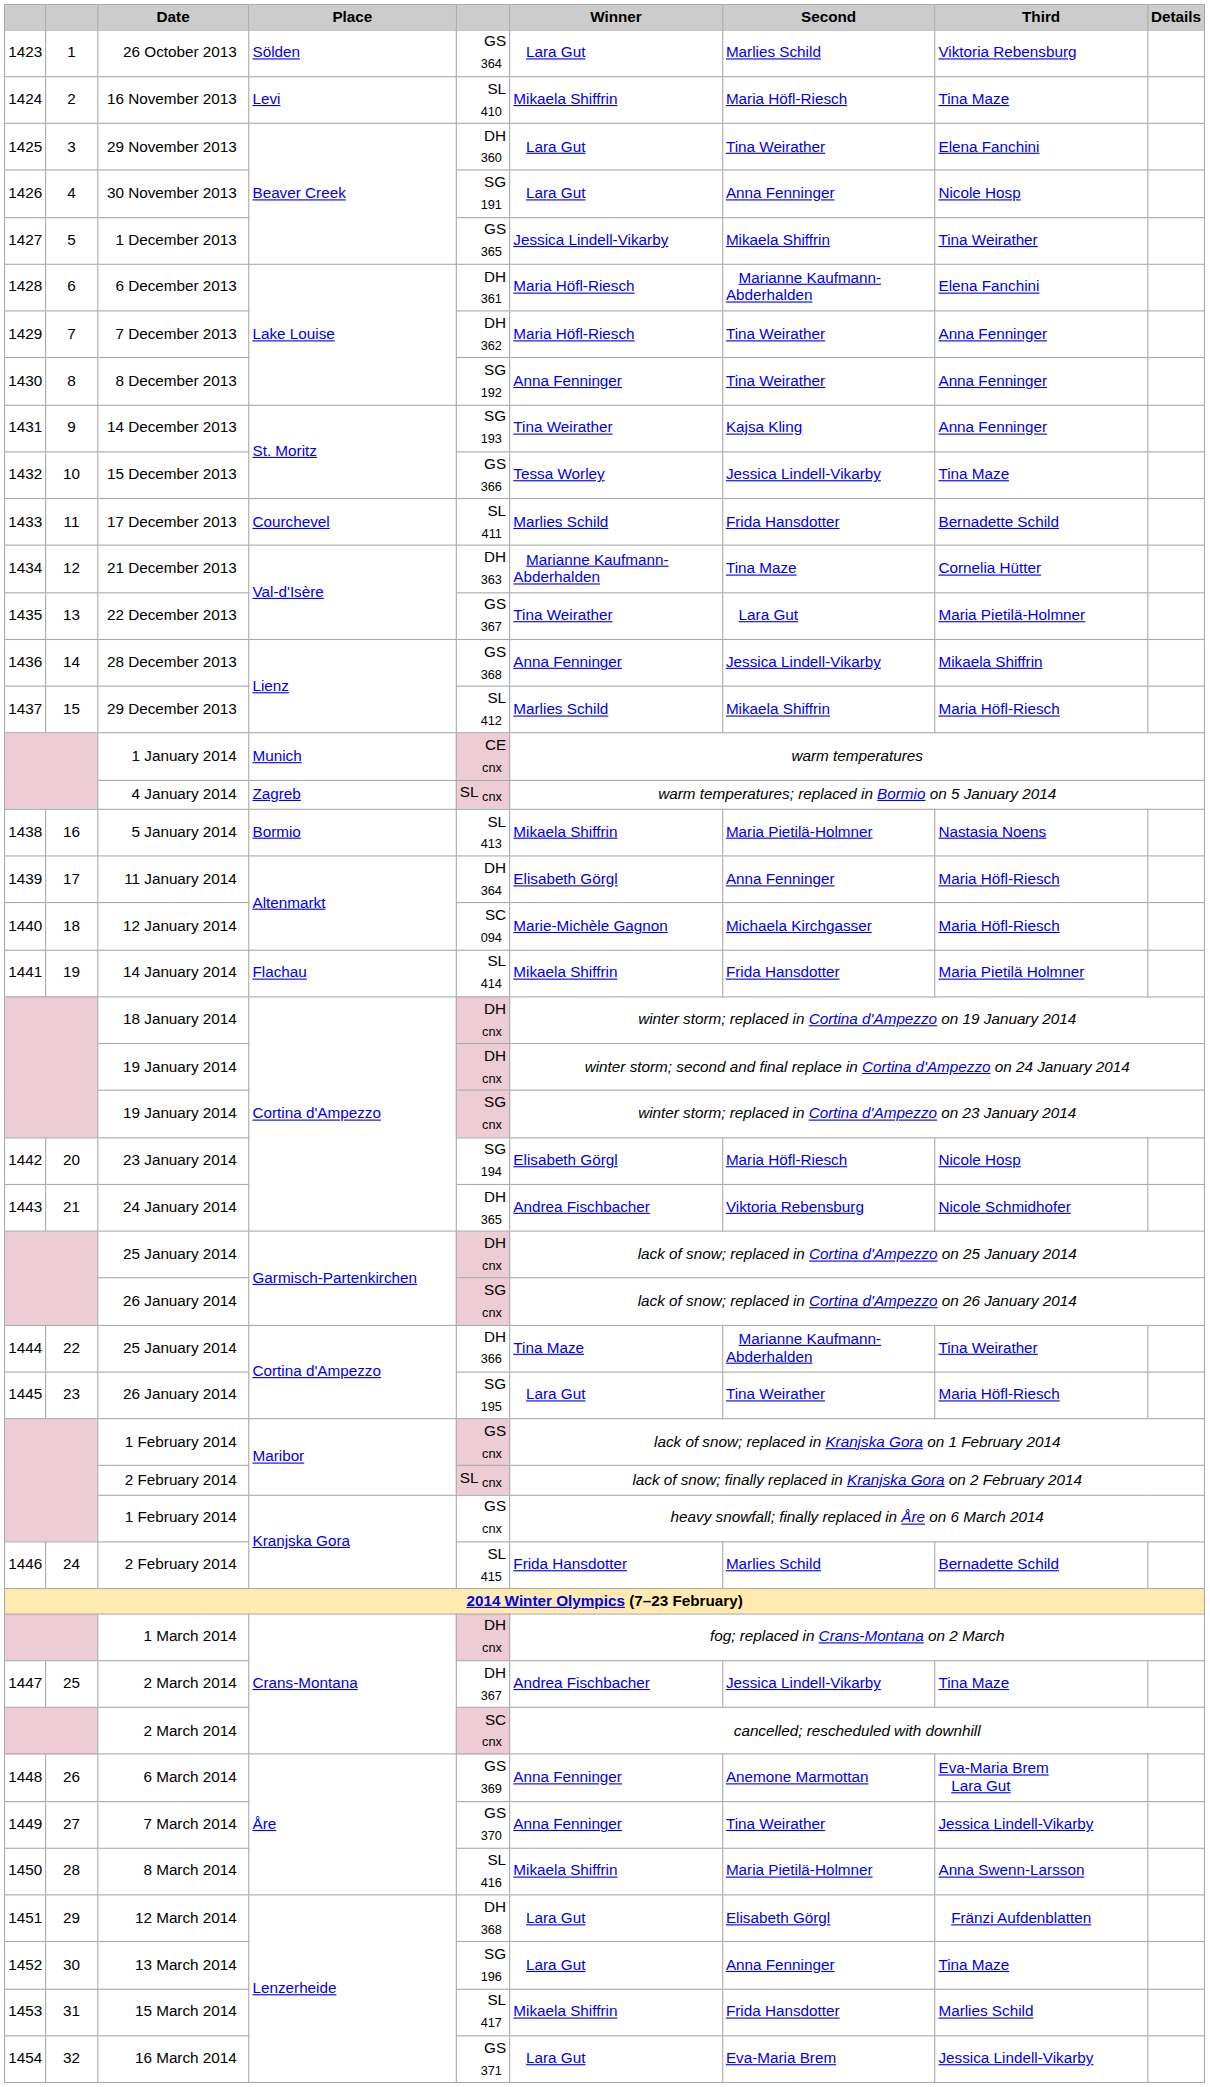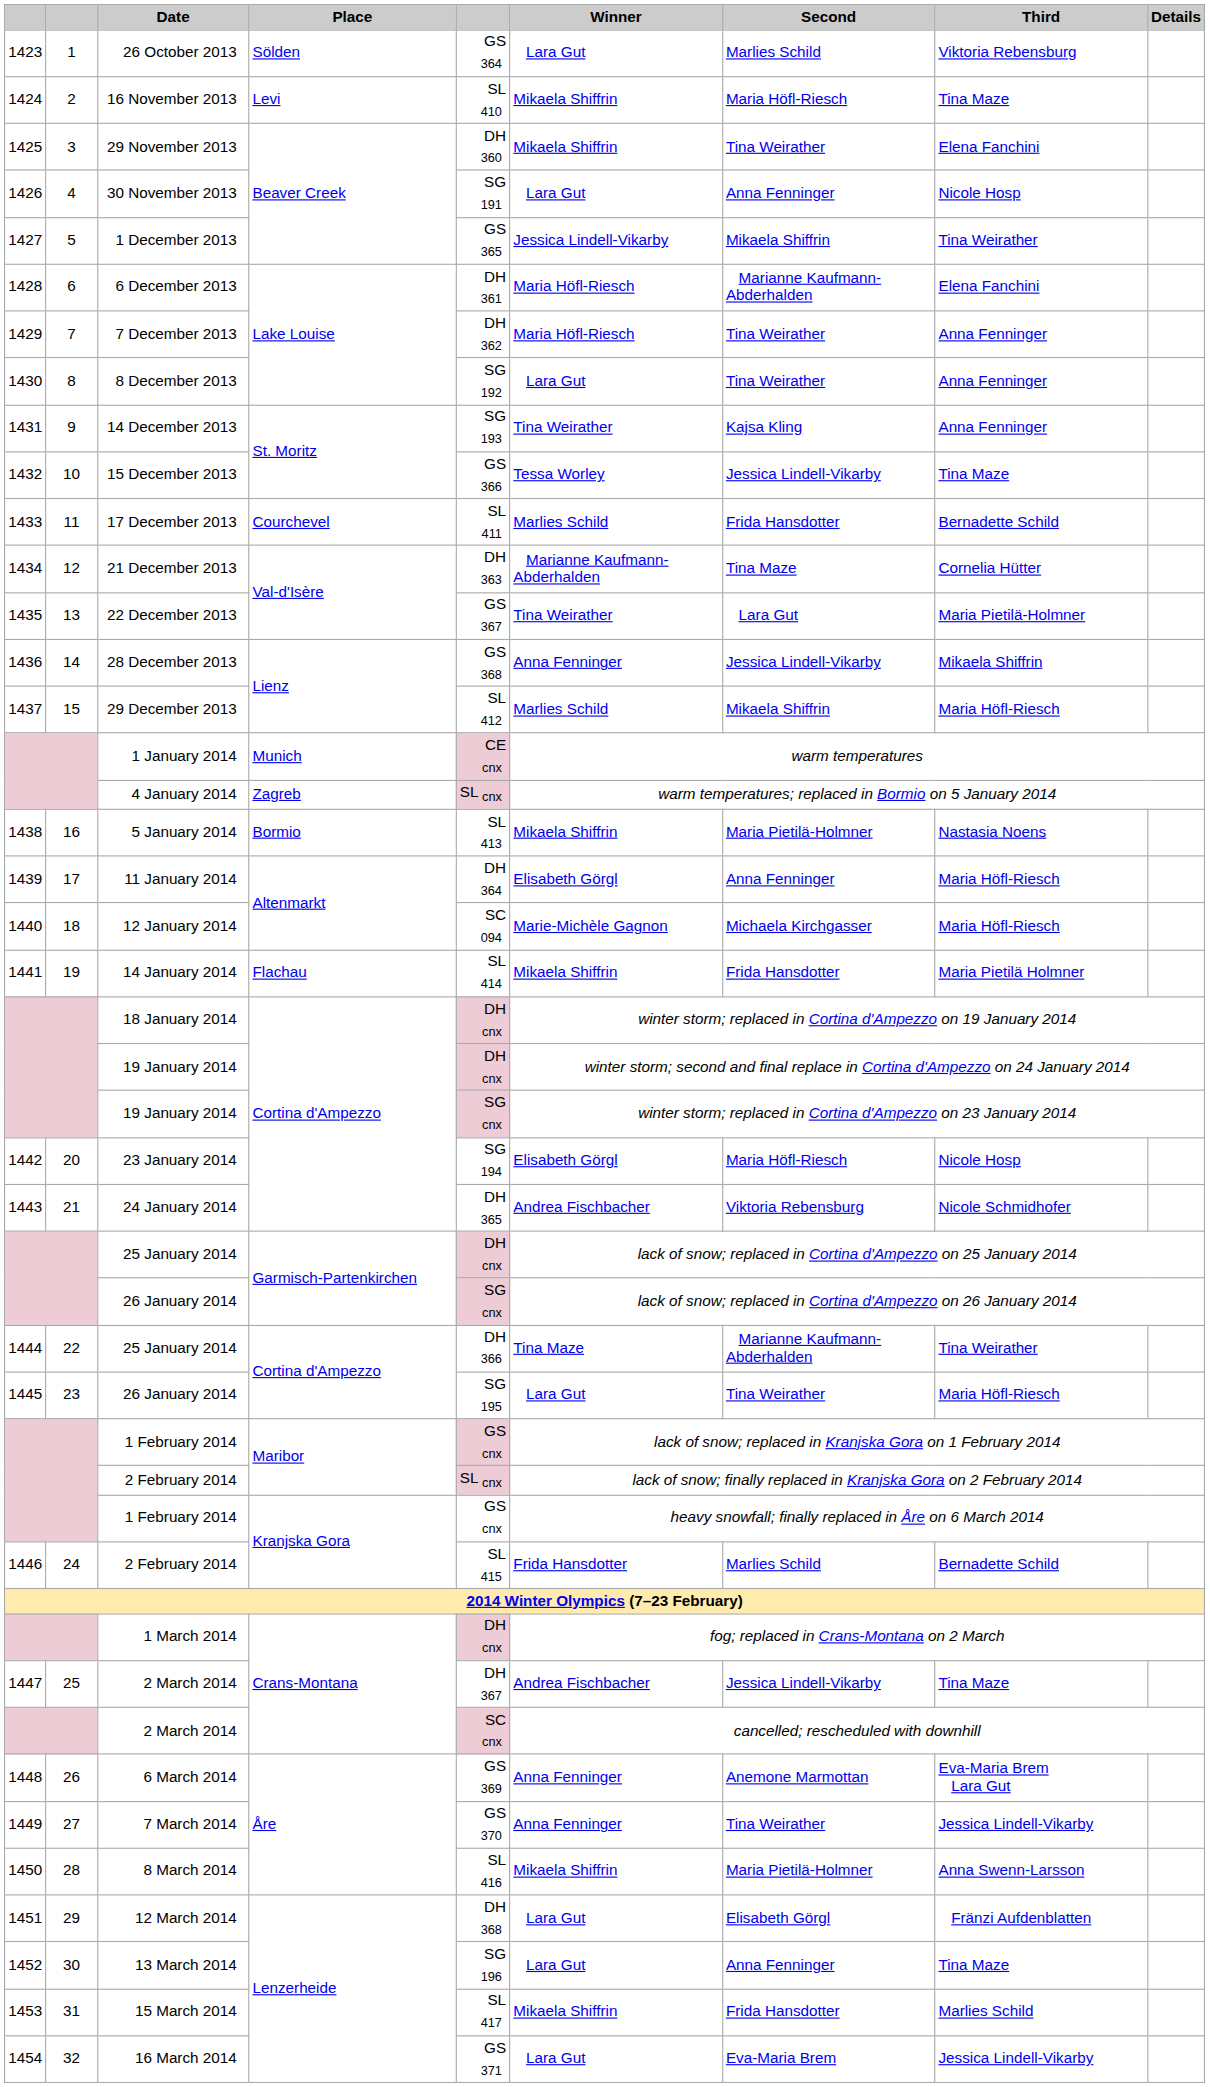 <table class="wikitable plainrowheaders" style="background:#fff; font-size:86%; line-height:16px; border:grey solid 1px; border-collapse:collapse;">
 <tr style="background:#ccc; text-align:center;">
 <td align="center" width="30"></td>
 <td align="center" width="40"></td>
 <td align="center" width="130"><strong>Date</strong></td>
 <td align="center" width="180"><strong>Place</strong></td>
 <td align="center" width="42"></td>
 <td align="center" width="185"><strong>Winner</strong></td>
 <td align="center" width="185"><strong>Second</strong></td>
 <td align="center" width="185"><strong>Third</strong></td>
 <td align="center" width="10"><strong>Details</strong></td>
 </tr>
 <tr>
 <td align=center>1423</td>
 <td align=center>1</td>
 <td align=right>26 October 2013  </td>
 <td> <a href='#'>Sölden</a></td>
 <td align=right>GS <sub>364</sub> </td>
 <td>   <a href='#'>Lara Gut</a></td>
 <td> <a href='#'>Marlies Schild</a></td>
 <td> <a href='#'>Viktoria Rebensburg</a></td>
 <td></td>
 </tr>
 <tr>
 <td align=center>1424</td>
 <td align=center>2</td>
 <td align=right>16 November 2013  </td>
 <td> <a href='#'>Levi</a></td>
 <td align=right>SL <sub>410</sub> </td>
 <td> <a href='#'>Mikaela Shiffrin</a></td>
 <td> <a href='#'>Maria Höfl-Riesch</a></td>
 <td> <a href='#'>Tina Maze</a></td>
 <td></td>
 </tr>
 <tr>
 <td align=center>1425</td>
 <td align=center>3</td>
 <td align=right>29 November 2013  </td>
 <td rowspan=3> <a href='#'>Beaver Creek</a></td>
 <td align=right>DH <sub>360</sub> </td>
-<td>   <a href='#'>Lara Gut</a></td>
+<td> <a href='#'>Mikaela Shiffrin</a></td>
 <td> <a href='#'>Tina Weirather</a></td>
 <td> <a href='#'>Elena Fanchini</a></td>
 <td></td>
 </tr>
 <tr>
 <td align=center>1426</td>
 <td align=center>4</td>
 <td align=right>30 November 2013  </td>
 <td align=right>SG <sub>191</sub> </td>
 <td>   <a href='#'>Lara Gut</a></td>
 <td> <a href='#'>Anna Fenninger</a></td>
 <td> <a href='#'>Nicole Hosp</a></td>
 <td></td>
 </tr>
 <tr>
 <td align=center>1427</td>
 <td align=center>5</td>
 <td align=right>1 December 2013  </td>
 <td align=right>GS <sub>365</sub> </td>
 <td> <a href='#'>Jessica Lindell-Vikarby</a></td>
 <td> <a href='#'>Mikaela Shiffrin</a></td>
 <td> <a href='#'>Tina Weirather</a></td>
 <td></td>
 </tr>
 <tr>
 <td align=center>1428</td>
 <td align=center>6</td>
 <td align=right>6 December 2013  </td>
 <td rowspan=3> <a href='#'>Lake Louise</a></td>
 <td align=right>DH <sub>361</sub> </td>
 <td> <a href='#'>Maria Höfl-Riesch</a></td>
 <td>   <a href='#'>Marianne Kaufmann-Abderhalden</a></td>
 <td> <a href='#'>Elena Fanchini</a></td>
 <td></td>
 </tr>
 <tr>
 <td align=center>1429</td>
 <td align=center>7</td>
 <td align=right>7 December 2013  </td>
 <td align=right>DH <sub>362</sub> </td>
 <td> <a href='#'>Maria Höfl-Riesch</a></td>
 <td> <a href='#'>Tina Weirather</a></td>
 <td> <a href='#'>Anna Fenninger</a></td>
 <td></td>
 </tr>
 <tr>
 <td align=center>1430</td>
 <td align=center>8</td>
 <td align=right>8 December 2013  </td>
 <td align=right>SG <sub>192</sub> </td>
-<td> <a href='#'>Anna Fenninger</a></td>
+<td>   <a href='#'>Lara Gut</a></td>
 <td> <a href='#'>Tina Weirather</a></td>
 <td> <a href='#'>Anna Fenninger</a></td>
 <td></td>
 </tr>
 <tr>
 <td align=center>1431</td>
 <td align=center>9</td>
 <td align=right>14 December 2013  </td>
 <td rowspan=2> <a href='#'>St. Moritz</a></td>
 <td align=right>SG <sub>193</sub> </td>
 <td> <a href='#'>Tina Weirather</a></td>
 <td> <a href='#'>Kajsa Kling</a></td>
 <td> <a href='#'>Anna Fenninger</a></td>
 <td></td>
 </tr>
 <tr>
 <td align=center>1432</td>
 <td align=center>10</td>
 <td align=right>15 December 2013  </td>
 <td align=right>GS <sub>366</sub> </td>
 <td> <a href='#'>Tessa Worley</a></td>
 <td> <a href='#'>Jessica Lindell-Vikarby</a></td>
 <td> <a href='#'>Tina Maze</a></td>
 <td></td>
 </tr>
 <tr>
 <td align=center>1433</td>
 <td align=center>11</td>
 <td align=right>17 December 2013  </td>
 <td> <a href='#'>Courchevel</a></td>
 <td align=right>SL <sub>411</sub> </td>
 <td> <a href='#'>Marlies Schild</a></td>
 <td> <a href='#'>Frida Hansdotter</a></td>
 <td> <a href='#'>Bernadette Schild</a></td>
 <td></td>
 </tr>
 <tr>
 <td align=center>1434</td>
 <td align=center>12</td>
 <td align=right>21 December 2013  </td>
 <td rowspan=2> <a href='#'>Val-d'Isère</a></td>
 <td align=right>DH <sub>363</sub> </td>
 <td>   <a href='#'>Marianne Kaufmann-Abderhalden</a></td>
 <td> <a href='#'>Tina Maze</a></td>
 <td> <a href='#'>Cornelia Hütter</a></td>
 <td></td>
 </tr>
 <tr>
 <td align=center>1435</td>
 <td align=center>13</td>
 <td align=right>22 December 2013  </td>
 <td align=right>GS <sub>367</sub> </td>
 <td> <a href='#'>Tina Weirather</a></td>
 <td>   <a href='#'>Lara Gut</a></td>
 <td> <a href='#'>Maria Pietilä-Holmner</a></td>
 <td></td>
 </tr>
 <tr>
 <td align=center>1436</td>
 <td align=center>14</td>
 <td align=right>28 December 2013  </td>
 <td rowspan=2> <a href='#'>Lienz</a></td>
 <td align=right>GS <sub>368</sub> </td>
 <td> <a href='#'>Anna Fenninger</a></td>
 <td> <a href='#'>Jessica Lindell-Vikarby</a></td>
 <td> <a href='#'>Mikaela Shiffrin</a></td>
 <td></td>
 </tr>
 <tr>
 <td align=center>1437</td>
 <td align=center>15</td>
 <td align=right>29 December 2013  </td>
 <td align=right>SL <sub>412</sub> </td>
 <td> <a href='#'>Marlies Schild</a></td>
 <td> <a href='#'>Mikaela Shiffrin</a></td>
 <td> <a href='#'>Maria Höfl-Riesch</a></td>
 <td></td>
 </tr>
 <tr>
 <td colspan=2 rowspan=2 bgcolor="EDCCD5"></td>
 <td align=right>1 January 2014  </td>
 <td> <a href='#'>Munich</a></td>
 <td align=right bgcolor="EDCCD5">CE <sub>cnx</sub> </td>
 <td colspan=4 align=center><em>warm temperatures</em></td>
 </tr>
 <tr>
 <td align=right>4 January 2014  </td>
 <td> <a href='#'>Zagreb</a></td>
 <td align=right bgcolor="EDCCD5">SL <sub>cnx</sub> </td>
 <td colspan=4 align=center><em>warm temperatures; replaced in <a href='#'>Bormio</a> on 5 January 2014</em></td>
 </tr>
 <tr>
 <td align=center>1438</td>
 <td align=center>16</td>
 <td align=right><small></small>5 January 2014  </td>
 <td> <a href='#'>Bormio</a></td>
 <td align=right>SL <sub>413</sub> </td>
 <td> <a href='#'>Mikaela Shiffrin</a></td>
 <td> <a href='#'>Maria Pietilä-Holmner</a></td>
 <td> <a href='#'>Nastasia Noens</a></td>
 <td></td>
 </tr>
 <tr>
 <td align=center>1439</td>
 <td align=center>17</td>
 <td align=right>11 January 2014  </td>
 <td rowspan=2> <a href='#'>Altenmarkt</a></td>
 <td align=right>DH <sub>364</sub> </td>
 <td> <a href='#'>Elisabeth Görgl</a></td>
 <td> <a href='#'>Anna Fenninger</a></td>
 <td> <a href='#'>Maria Höfl-Riesch</a></td>
 <td></td>
 </tr>
 <tr>
 <td align=center>1440</td>
 <td align=center>18</td>
 <td align=right>12 January 2014  </td>
 <td align=right>SC <sub>094</sub> </td>
 <td> <a href='#'>Marie-Michèle Gagnon</a></td>
 <td> <a href='#'>Michaela Kirchgasser</a></td>
 <td> <a href='#'>Maria Höfl-Riesch</a></td>
 <td></td>
 </tr>
 <tr>
 <td align=center>1441</td>
 <td align=center>19</td>
 <td align=right>14 January 2014  </td>
 <td> <a href='#'>Flachau</a></td>
 <td align=right>SL <sub>414</sub> </td>
 <td> <a href='#'>Mikaela Shiffrin</a></td>
 <td> <a href='#'>Frida Hansdotter</a></td>
 <td> <a href='#'>Maria Pietilä Holmner</a></td>
 <td></td>
 </tr>
 <tr>
 <td colspan=2 rowspan=3 bgcolor="EDCCD5"></td>
 <td align=right>18 January 2014  </td>
 <td rowspan=5> <a href='#'>Cortina d'Ampezzo</a></td>
 <td align=right bgcolor="EDCCD5">DH <sub>cnx</sub> </td>
 <td colspan=4 align=center><em>winter storm; replaced in <a href='#'>Cortina d'Ampezzo</a> on 19 January 2014</em></td>
 </tr>
 <tr>
 <td align=right><small></small>19 January 2014  </td>
 <td align=right bgcolor="EDCCD5">DH <sub>cnx</sub> </td>
 <td colspan=4 align=center><em>winter storm; second and final replace in <a href='#'>Cortina d'Ampezzo</a> on 24 January 2014</em></td>
 </tr>
 <tr>
 <td align=right>19 January 2014  </td>
 <td align=right bgcolor="EDCCD5">SG <sub>cnx</sub> </td>
 <td colspan=4 align=center><em>winter storm; replaced in <a href='#'>Cortina d'Ampezzo</a> on 23 January 2014</em></td>
 </tr>
 <tr>
 <td align=center>1442</td>
 <td align=center>20</td>
 <td align=right><small></small>23 January 2014  </td>
 <td align=right>SG <sub>194</sub> </td>
 <td> <a href='#'>Elisabeth Görgl</a></td>
 <td> <a href='#'>Maria Höfl-Riesch</a></td>
 <td> <a href='#'>Nicole Hosp</a></td>
 <td></td>
 </tr>
 <tr>
 <td align=center>1443</td>
 <td align=center>21</td>
 <td align=right><small></small>24 January 2014  </td>
 <td align=right>DH <sub>365</sub> </td>
 <td> <a href='#'>Andrea Fischbacher</a></td>
 <td> <a href='#'>Viktoria Rebensburg</a></td>
 <td> <a href='#'>Nicole Schmidhofer</a></td>
 <td></td>
 </tr>
 <tr>
 <td colspan=2 rowspan=2 bgcolor="EDCCD5"></td>
 <td align=right>25 January 2014  </td>
 <td rowspan=2> <a href='#'>Garmisch-Partenkirchen</a></td>
 <td align=right bgcolor="EDCCD5">DH <sub>cnx</sub> </td>
 <td colspan=4 align=center><em>lack of snow; replaced in <a href='#'>Cortina d'Ampezzo</a> on 25 January 2014</em></td>
 </tr>
 <tr>
 <td align=right>26 January 2014  </td>
 <td align=right bgcolor="EDCCD5">SG <sub>cnx</sub> </td>
 <td colspan=4 align=center><em>lack of snow; replaced in <a href='#'>Cortina d'Ampezzo</a> on 26 January 2014</em></td>
 </tr>
 <tr>
 <td align=center>1444</td>
 <td align=center>22</td>
 <td align=right><small></small>25 January 2014  </td>
 <td rowspan=2> <a href='#'>Cortina d'Ampezzo</a></td>
 <td align=right>DH <sub>366</sub> </td>
 <td> <a href='#'>Tina Maze</a></td>
 <td>   <a href='#'>Marianne Kaufmann-Abderhalden</a></td>
 <td> <a href='#'>Tina Weirather</a></td>
 <td></td>
 </tr>
 <tr>
 <td align=center>1445</td>
 <td align=center>23</td>
 <td align=right><small></small>26 January 2014  </td>
 <td align=right>SG <sub>195</sub> </td>
 <td>   <a href='#'>Lara Gut</a></td>
 <td> <a href='#'>Tina Weirather</a></td>
 <td> <a href='#'>Maria Höfl-Riesch</a></td>
 <td></td>
 </tr>
 <tr>
 <td colspan=2 rowspan=3 bgcolor="EDCCD5"></td>
 <td align=right>1 February 2014  </td>
 <td rowspan=2> <a href='#'>Maribor</a></td>
 <td align=right bgcolor="EDCCD5">GS <sub>cnx</sub> </td>
 <td colspan=4 align=center><em>lack of snow; replaced in <a href='#'>Kranjska Gora</a> on 1 February 2014</em></td>
 </tr>
 <tr>
 <td align=right>2 February 2014  </td>
 <td align=right bgcolor="EDCCD5">SL <sub>cnx</sub> </td>
 <td colspan=4 align=center><em>lack of snow; finally replaced in <a href='#'>Kranjska Gora</a> on 2 February 2014</em></td>
 </tr>
 <tr>
 <td align=right><small></small>1 February 2014  </td>
 <td rowspan=2> <a href='#'>Kranjska Gora</a></td>
 <td align=right>GS <sub>cnx</sub> </td>
 <td colspan=4 align=center><em>heavy snowfall; finally replaced in <a href='#'>Åre</a> on 6 March 2014</em></td>
 </tr>
 <tr>
 <td align=center>1446</td>
 <td align=center>24</td>
 <td align=right><small></small>2 February 2014  </td>
 <td align=right>SL <sub>415</sub> </td>
 <td> <a href='#'>Frida Hansdotter</a></td>
 <td> <a href='#'>Marlies Schild</a></td>
 <td> <a href='#'>Bernadette Schild</a></td>
 <td></td>
 </tr>
 <tr style="background:#FFEBAD">
 <td colspan="9" style="text-align:center;"><strong><a href='#'>2014 Winter Olympics</a> (7–23 February)</strong></td>
 </tr>
 <tr>
 <td colspan=2 bgcolor="EDCCD5"></td>
 <td align=right>1 March 2014  </td>
 <td rowspan=3> <a href='#'>Crans-Montana</a></td>
 <td align=right bgcolor="EDCCD5">DH <sub>cnx</sub> </td>
 <td colspan=4 align=center><em>fog; replaced in <a href='#'>Crans-Montana</a> on 2 March  </em></td>
 </tr>
 <tr>
 <td align=center>1447</td>
 <td align=center>25</td>
 <td align=right><small></small>2 March 2014  </td>
 <td align=right>DH <sub>367</sub> </td>
 <td> <a href='#'>Andrea Fischbacher</a></td>
 <td> <a href='#'>Jessica Lindell-Vikarby</a></td>
 <td> <a href='#'>Tina Maze</a></td>
 <td></td>
 </tr>
 <tr>
 <td colspan=2 bgcolor="EDCCD5"></td>
 <td align=right><small></small>2 March 2014  </td>
 <td align=right bgcolor="EDCCD5">SC <sub>cnx</sub> </td>
 <td colspan=4 align=center><em>cancelled; rescheduled with downhill </em></td>
 </tr>
 <tr>
 <td align=center>1448</td>
 <td align=center>26</td>
 <td align=right><small></small>6 March 2014  </td>
 <td rowspan=3> <a href='#'>Åre</a></td>
 <td align=right>GS <sub>369</sub> </td>
 <td> <a href='#'>Anna Fenninger</a></td>
 <td> <a href='#'>Anemone Marmottan</a></td>
 <td> <a href='#'>Eva-Maria Brem</a> <br>    <a href='#'>Lara Gut</a></td>
 <td></td>
 </tr>
 <tr>
 <td align=center>1449</td>
 <td align=center>27</td>
 <td align=right>7 March 2014  </td>
 <td align=right>GS <sub>370</sub> </td>
 <td> <a href='#'>Anna Fenninger</a></td>
 <td> <a href='#'>Tina Weirather</a></td>
 <td> <a href='#'>Jessica Lindell-Vikarby</a></td>
 <td></td>
 </tr>
 <tr>
 <td align=center>1450</td>
 <td align=center>28</td>
 <td align=right>8 March 2014  </td>
 <td align=right>SL <sub>416</sub> </td>
 <td> <a href='#'>Mikaela Shiffrin</a></td>
 <td> <a href='#'>Maria Pietilä-Holmner</a></td>
 <td> <a href='#'>Anna Swenn-Larsson</a></td>
 <td></td>
 </tr>
 <tr>
 <td align=center>1451</td>
 <td align=center>29</td>
 <td align=right>12 March 2014  </td>
 <td rowspan=4> <a href='#'>Lenzerheide</a></td>
 <td align=right>DH <sub>368</sub> </td>
 <td>   <a href='#'>Lara Gut</a></td>
 <td> <a href='#'>Elisabeth Görgl</a></td>
 <td>   <a href='#'>Fränzi Aufdenblatten</a></td>
 <td></td>
 </tr>
 <tr>
 <td align=center>1452</td>
 <td align=center>30</td>
 <td align=right>13 March 2014  </td>
 <td align=right>SG <sub>196</sub> </td>
 <td>   <a href='#'>Lara Gut</a></td>
 <td> <a href='#'>Anna Fenninger</a></td>
 <td> <a href='#'>Tina Maze</a></td>
 <td></td>
 </tr>
 <tr>
 <td align=center>1453</td>
 <td align=center>31</td>
 <td align=right>15 March 2014  </td>
 <td align=right>SL <sub>417</sub> </td>
 <td> <a href='#'>Mikaela Shiffrin</a></td>
 <td> <a href='#'>Frida Hansdotter</a></td>
 <td> <a href='#'>Marlies Schild</a></td>
 <td></td>
 </tr>
 <tr>
 <td align=center>1454</td>
 <td align=center>32</td>
 <td align=right>16 March 2014  </td>
 <td align=right>GS <sub>371</sub> </td>
 <td>   <a href='#'>Lara Gut</a></td>
 <td> <a href='#'>Eva-Maria Brem</a></td>
 <td> <a href='#'>Jessica Lindell-Vikarby</a></td>
 <td></td>
 </tr>
 </table>
